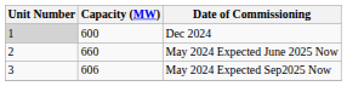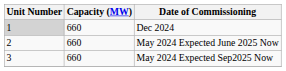 <table class="sortable wikitable">
 <tr>
 <th>Unit Number</th>
 <th>Capacity (<a href='#'>MW</a>)</th>
 <th>Date of Commissioning</th>
 </tr>
 <tr>
 <td style="background: lightgrey;">1</td>
-<td>600</td>
+<td>660</td>
 <td>Dec 2024</td>
 </tr>
 <tr>
 <td>2</td>
 <td>660</td>
 <td>May 2024 Expected June 2025 Now</td>
 </tr>
 <tr>
 <td>3</td>
-<td>606</td>
+<td>660</td>
 <td>May 2024 Expected Sep2025 Now</td>
 </tr>
 <tr>
 </tr>
 </table>
